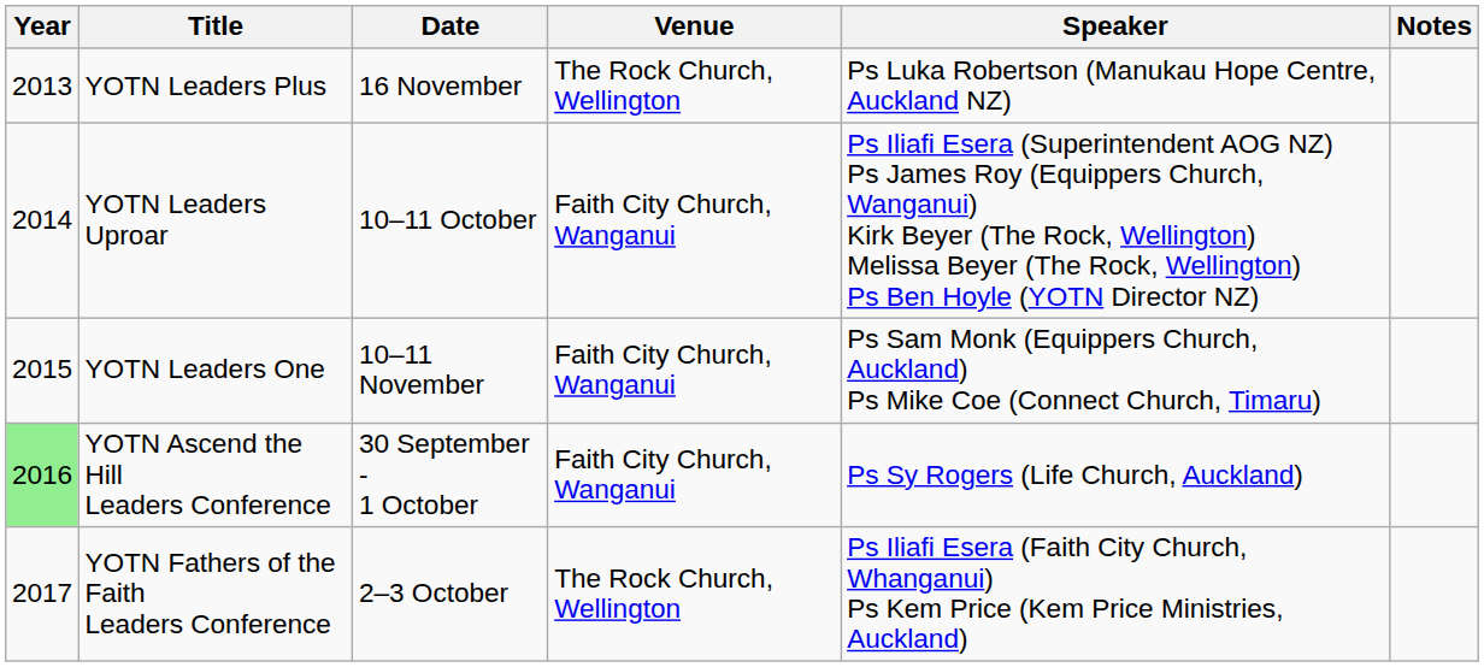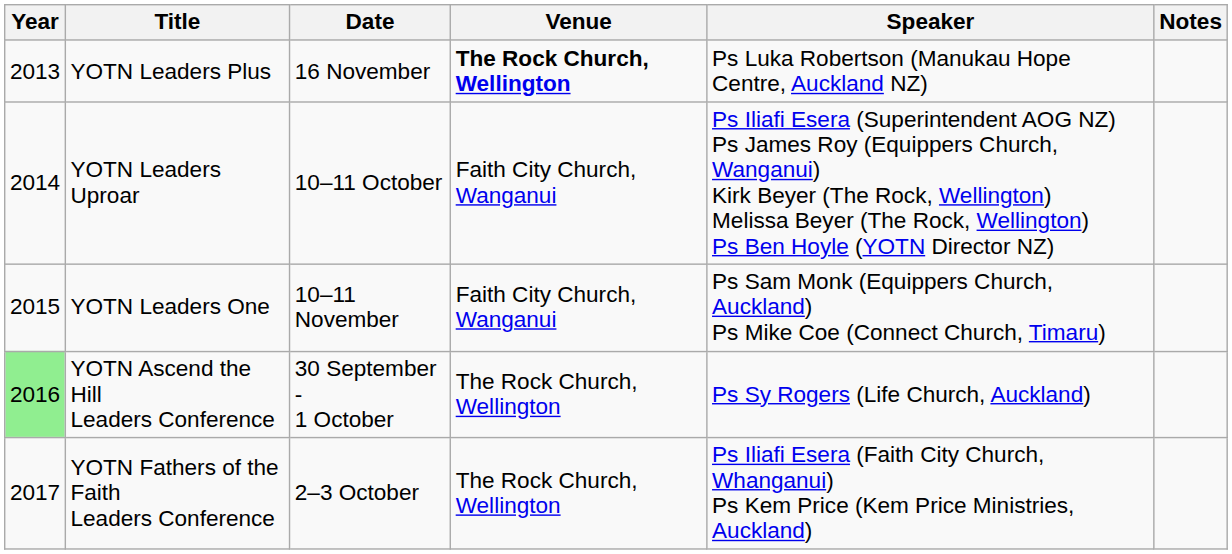 <table class="wikitable">
 <tr>
 <th>Year</th>
 <th>Title</th>
 <th>Date</th>
 <th>Venue</th>
 <th>Speaker</th>
 <th>Notes</th>
 </tr>
 <tr>
 <td>2013</td>
 <td>YOTN Leaders Plus</td>
 <td>16 November</td>
-<td>The Rock Church, <a href='#'>Wellington</a></td>
+<td><strong>The Rock Church, <a href='#'>Wellington</a></strong></td>
 <td>Ps Luka Robertson (Manukau Hope Centre, <a href='#'>Auckland</a> NZ)</td>
 <td></td>
 </tr>
 <tr>
 <td>2014</td>
 <td>YOTN Leaders Uproar</td>
 <td>10–11 October</td>
 <td>Faith City Church, <a href='#'>Wanganui</a></td>
 <td><a href='#'>Ps Iliafi Esera</a> (Superintendent AOG NZ)<br>Ps James Roy (Equippers Church, <a href='#'>Wanganui</a>)<br>Kirk Beyer (The Rock, <a href='#'>Wellington</a>)<br> Melissa Beyer (The Rock, <a href='#'>Wellington</a>)<br><a href='#'>Ps Ben Hoyle</a> (<a href='#'>YOTN</a> Director NZ)</td>
 <td></td>
 </tr>
 <tr>
 <td>2015</td>
 <td>YOTN Leaders One</td>
 <td>10–11 November</td>
 <td>Faith City Church, <a href='#'>Wanganui</a></td>
 <td>Ps Sam Monk (Equippers Church, <a href='#'>Auckland</a>)<br>Ps Mike Coe (Connect Church, <a href='#'>Timaru</a>)</td>
 <td></td>
 </tr>
 <tr>
 <td style="background: lightgreen;">2016</td>
 <td>YOTN Ascend the Hill<br>Leaders Conference</td>
 <td>30 September -<br>1 October</td>
-<td>Faith City Church, <a href='#'>Wanganui</a></td>
+<td>The Rock Church, <a href='#'>Wellington</a></td>
 <td><a href='#'>Ps Sy Rogers</a> (Life Church, <a href='#'>Auckland</a>)</td>
 <td></td>
 </tr>
 <tr>
 <td>2017</td>
 <td>YOTN Fathers of the Faith<br>Leaders Conference</td>
 <td>2–3 October</td>
 <td>The Rock Church, <a href='#'>Wellington</a></td>
 <td><a href='#'>Ps Iliafi Esera</a> (Faith City Church, <a href='#'>Whanganui</a>)<br>Ps Kem Price (Kem Price Ministries, <a href='#'>Auckland</a>)</td>
 <td></td>
 </tr>
 </table>
